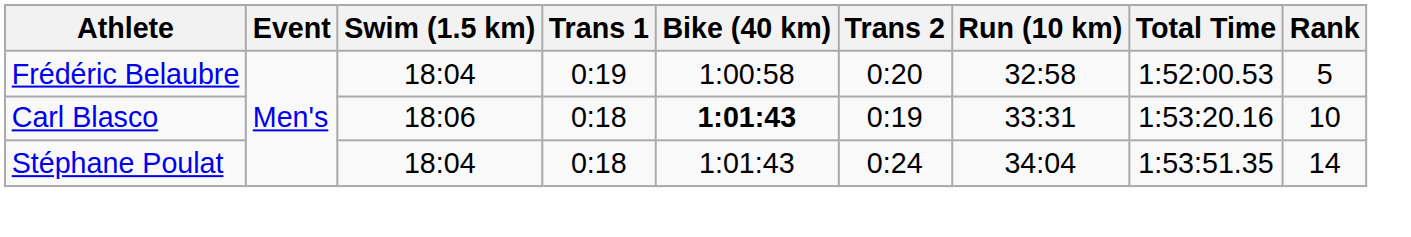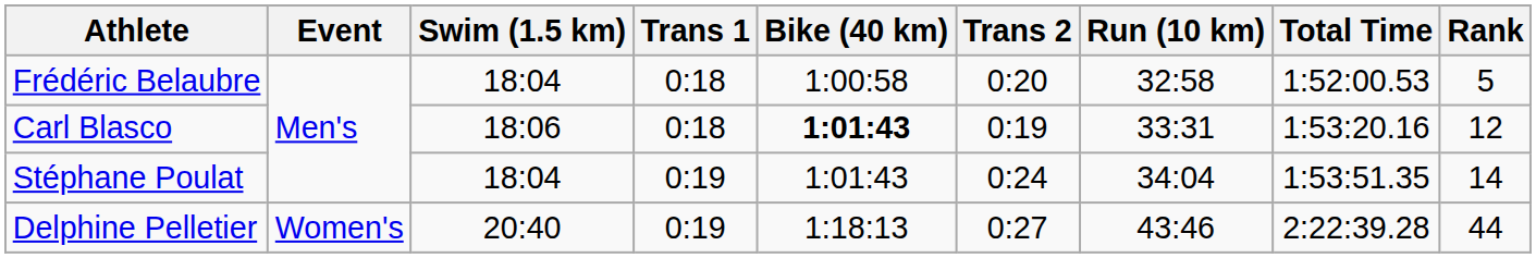 <table class="wikitable" style="font-size:90%">
 <tr>
 <th>Athlete</th>
 <th>Event</th>
 <th>Swim (1.5 km)</th>
 <th>Trans 1</th>
 <th>Bike (40 km)</th>
 <th>Trans 2</th>
 <th>Run (10 km)</th>
 <th>Total Time</th>
 <th>Rank</th>
 </tr>
 <tr align=center>
 <td align=left><a href='#'>Frédéric Belaubre</a></td>
 <td align=left rowspan=3><a href='#'>Men's</a></td>
 <td>18:04</td>
-<td>0:19</td>
+<td>0:18</td>
 <td>1:00:58</td>
 <td>0:20</td>
 <td>32:58</td>
 <td>1:52:00.53</td>
 <td>5</td>
 </tr>
 <tr align=center>
 <td align=left><a href='#'>Carl Blasco</a></td>
 <td>18:06</td>
 <td>0:18</td>
 <td><strong>1:01:43</strong></td>
 <td>0:19</td>
 <td>33:31</td>
 <td>1:53:20.16</td>
-<td>10</td>
+<td>12</td>
 </tr>
 <tr align=center>
 <td align=left><a href='#'>Stéphane Poulat</a></td>
 <td>18:04</td>
-<td>0:18</td>
+<td>0:19</td>
 <td>1:01:43</td>
 <td>0:24</td>
 <td>34:04</td>
 <td>1:53:51.35</td>
 <td>14</td>
 </tr>
+<tr align=center>
+<td align=left><a href='#'>Delphine Pelletier</a></td>
+<td align=left><a href='#'>Women's</a></td>
+<td>20:40</td>
+<td>0:19</td>
+<td>1:18:13</td>
+<td>0:27</td>
+<td>43:46</td>
+<td>2:22:39.28</td>
+<td>44</td>
+</tr>
 </table>
